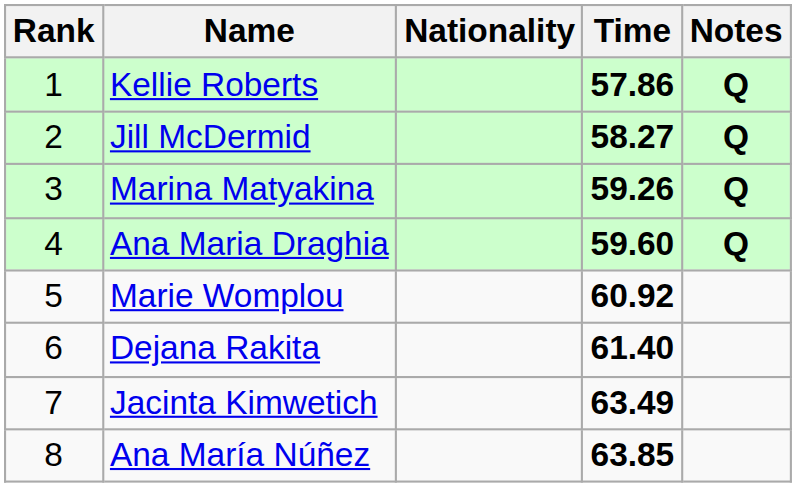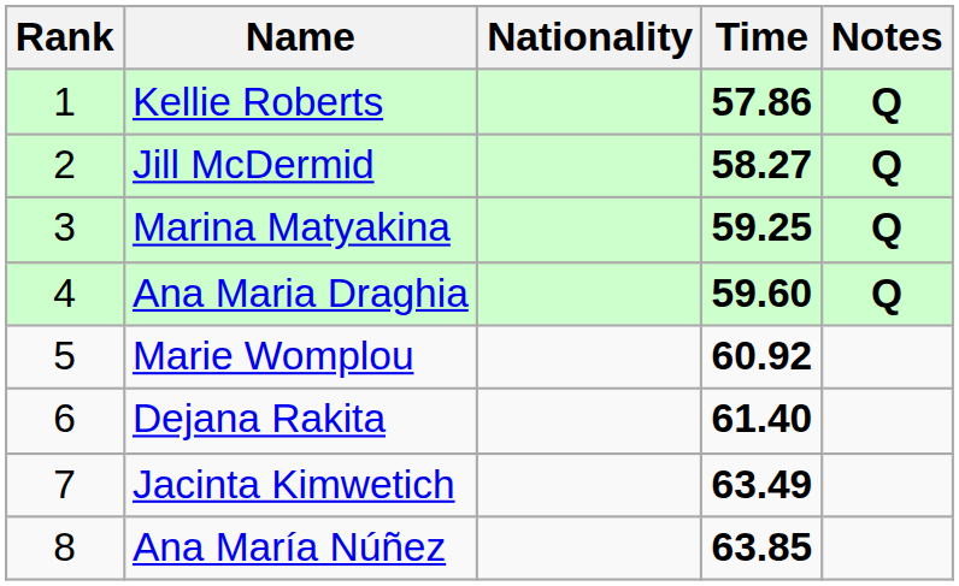 <table class="wikitable sortable" style="text-align:center">
 <tr>
 <th>Rank</th>
 <th>Name</th>
 <th>Nationality</th>
 <th>Time</th>
 <th>Notes</th>
 </tr>
 <tr bgcolor=ccffcc>
 <td>1</td>
 <td align=left><a href='#'>Kellie Roberts</a></td>
 <td align=left></td>
 <td><strong>57.86</strong></td>
 <td><strong>Q</strong></td>
 </tr>
 <tr bgcolor=ccffcc>
 <td>2</td>
 <td align=left><a href='#'>Jill McDermid</a></td>
 <td align=left></td>
 <td><strong>58.27</strong></td>
 <td><strong>Q</strong></td>
 </tr>
 <tr bgcolor=ccffcc>
 <td>3</td>
 <td align=left><a href='#'>Marina Matyakina</a></td>
 <td align=left></td>
-<td><strong>59.26</strong></td>
+<td><strong>59.25</strong></td>
 <td><strong>Q</strong></td>
 </tr>
 <tr bgcolor=ccffcc>
 <td>4</td>
 <td align=left><a href='#'>Ana Maria Draghia</a></td>
 <td align=left></td>
 <td><strong>59.60</strong></td>
 <td><strong>Q</strong></td>
 </tr>
 <tr>
 <td>5</td>
 <td align=left><a href='#'>Marie Womplou</a></td>
 <td align=left></td>
 <td><strong>60.92</strong></td>
 <td></td>
 </tr>
 <tr>
 <td>6</td>
 <td align=left><a href='#'>Dejana Rakita</a></td>
 <td align=left></td>
 <td><strong>61.40</strong></td>
 <td></td>
 </tr>
 <tr>
 <td>7</td>
 <td align=left><a href='#'>Jacinta Kimwetich</a></td>
 <td align=left></td>
 <td><strong>63.49</strong></td>
 <td></td>
 </tr>
 <tr>
 <td>8</td>
 <td align=left><a href='#'>Ana María Núñez</a></td>
 <td align=left></td>
 <td><strong>63.85</strong></td>
 <td></td>
 </tr>
 </table>
